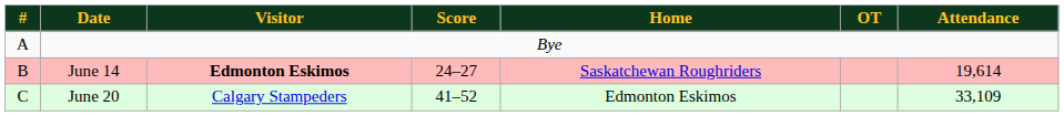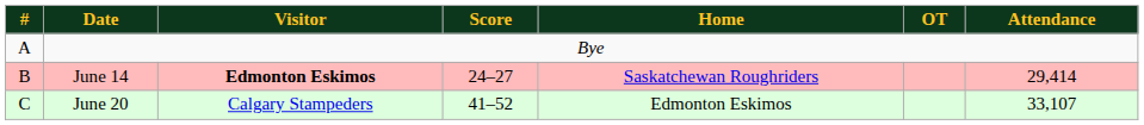 <table class="wikitable" style="width:80%;">
 <tr style="text-align:center; background:#0c371d; color:#ffc322;">
 <td><strong>#</strong></td>
 <td><strong>Date</strong></td>
 <td><strong>Visitor</strong></td>
 <td><strong>Score</strong></td>
 <td><strong>Home</strong></td>
 <td><strong>OT</strong></td>
 <td><strong>Attendance</strong></td>
 </tr>
 <tr style="text-align:center;">
 <td>A</td>
 <td colspan="7" style="text-align:center;"><em>Bye</em></td>
 </tr>
 <tr style="text-align:center; background:#fbb;">
 <td>B</td>
 <td>June 14</td>
 <td><strong>Edmonton Eskimos</strong></td>
 <td>24–27</td>
 <td><a href='#'>Saskatchewan Roughriders</a></td>
 <td></td>
-<td>19,614</td>
+<td>29,414</td>
 </tr>
 <tr style="text-align:center; background:#dfd;">
 <td>C</td>
 <td>June 20</td>
 <td><a href='#'>Calgary Stampeders</a></td>
 <td>41–52</td>
 <td>Edmonton Eskimos</td>
 <td></td>
-<td>33,109</td>
+<td>33,107</td>
 </tr>
 </table>
